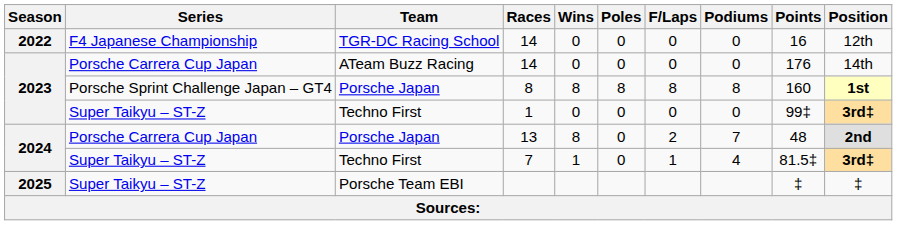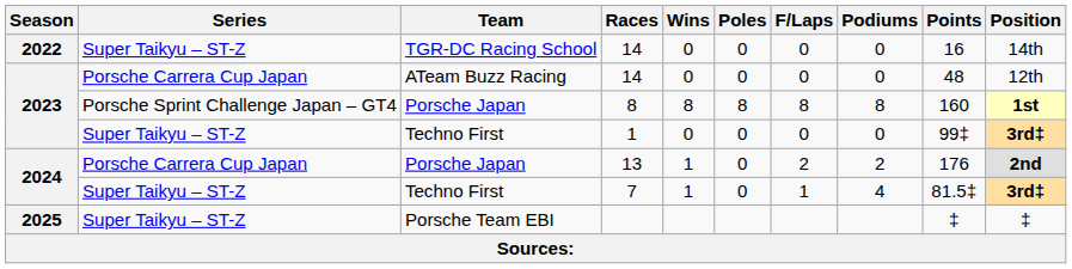 <table class="wikitable" style="font-size: 90%; text-align:center">
 <tr>
 <th>Season</th>
 <th>Series</th>
 <th>Team</th>
 <th>Races</th>
 <th>Wins</th>
 <th>Poles</th>
 <th>F/Laps</th>
 <th>Podiums</th>
 <th>Points</th>
 <th>Position</th>
 </tr>
 <tr>
 <th>2022</th>
-<td align=left><a href='#'>F4 Japanese Championship</a></td>
+<td align=left><a href='#'>Super Taikyu – ST-Z</a></td>
 <td align=left><a href='#'>TGR-DC Racing School</a></td>
 <td>14</td>
 <td>0</td>
 <td>0</td>
 <td>0</td>
 <td>0</td>
 <td>16</td>
-<td>12th</td>
+<td>14th</td>
 </tr>
 <tr>
 <th rowspan="3">2023</th>
 <td align=left><a href='#'>Porsche Carrera Cup Japan</a></td>
 <td align=left>ATeam Buzz Racing</td>
 <td>14</td>
 <td>0</td>
 <td>0</td>
 <td>0</td>
 <td>0</td>
-<td>176</td>
-<td>14th</td>
+<td>48</td>
+<td>12th</td>
 </tr>
 <tr>
 <td align=left>Porsche Sprint Challenge Japan – GT4</td>
 <td align=left><a href='#'>Porsche Japan</a></td>
 <td>8</td>
 <td>8</td>
 <td>8</td>
 <td>8</td>
 <td>8</td>
 <td>160</td>
 <td style="background:#FFFFBF;"><strong>1st</strong></td>
 </tr>
 <tr>
 <td align=left><a href='#'>Super Taikyu – ST-Z</a></td>
 <td align=left>Techno First</td>
 <td>1</td>
 <td>0</td>
 <td>0</td>
 <td>0</td>
 <td>0</td>
 <td>99‡</td>
 <td style="background:#ffdf9f"><strong>3rd‡</strong></td>
 </tr>
 <tr>
 <th rowspan="2">2024</th>
 <td align=left><a href='#'>Porsche Carrera Cup Japan</a></td>
 <td align=left><a href='#'>Porsche Japan</a></td>
 <td>13</td>
-<td>8</td>
+<td>1</td>
 <td>0</td>
 <td>2</td>
-<td>7</td>
-<td>48</td>
+<td>2</td>
+<td>176</td>
 <td style="background:#dfdfdf"><strong>2nd</strong></td>
 </tr>
 <tr>
 <td align=left><a href='#'>Super Taikyu – ST-Z</a></td>
 <td align=left>Techno First</td>
 <td>7</td>
 <td>1</td>
 <td>0</td>
 <td>1</td>
 <td>4</td>
 <td>81.5‡</td>
 <td style="background:#ffdf9f"><strong>3rd‡</strong></td>
 </tr>
 <tr>
 <th>2025</th>
 <td align=left><a href='#'>Super Taikyu – ST-Z</a></td>
 <td align=left>Porsche Team EBI</td>
 <td></td>
 <td></td>
 <td></td>
 <td></td>
 <td></td>
 <td>‡</td>
 <td>‡</td>
 </tr>
 <tr>
 <th colspan="10">Sources:</th>
 </tr>
 </table>
